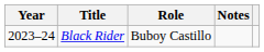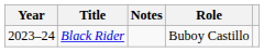 <table class="wikitable sortable plainrowheaders">
 <tr>
 <th scope="col">Year</th>
 <th scope="col">Title</th>
+<th scope="col">Notes</th>
 <th>Role</th>
-<th scope="col">Notes</th>
 <th scope="col" class="unsortable"></th>
 </tr>
 <tr>
 <td>2023–24</td>
 <td><em><a href='#'>Black Rider</a></em></td>
+<td></td>
 <td>Buboy Castillo</td>
-<td></td>
 <td></td>
 </tr>
 </table>
